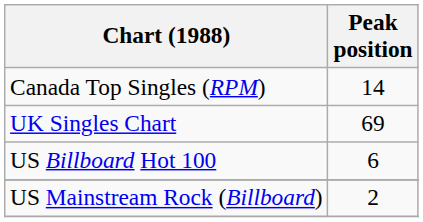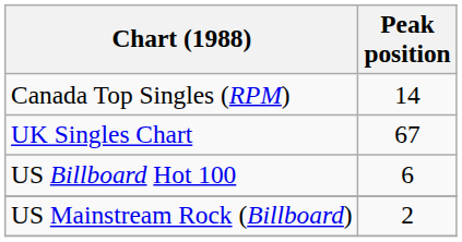 <table class="wikitable sortable">
 <tr>
 <th>Chart (1988)</th>
 <th>Peak<br>position</th>
 </tr>
 <tr>
 <td>Canada Top Singles (<em><a href='#'>RPM</a></em>)</td>
 <td style="text-align:center;">14</td>
 </tr>
 <tr>
 <td><a href='#'>UK Singles Chart</a></td>
-<td align="center">69</td>
+<td align="center">67</td>
 </tr>
 <tr>
 <td>US <em><a href='#'>Billboard</a></em> <a href='#'>Hot 100</a></td>
 <td align="center">6</td>
 </tr>
 <tr>
 </tr>
 <tr>
 <td>US <a href='#'>Mainstream Rock</a> (<em><a href='#'>Billboard</a></em>)</td>
 <td align="center">2</td>
 </tr>
 <tr>
 </tr>
 </table>
